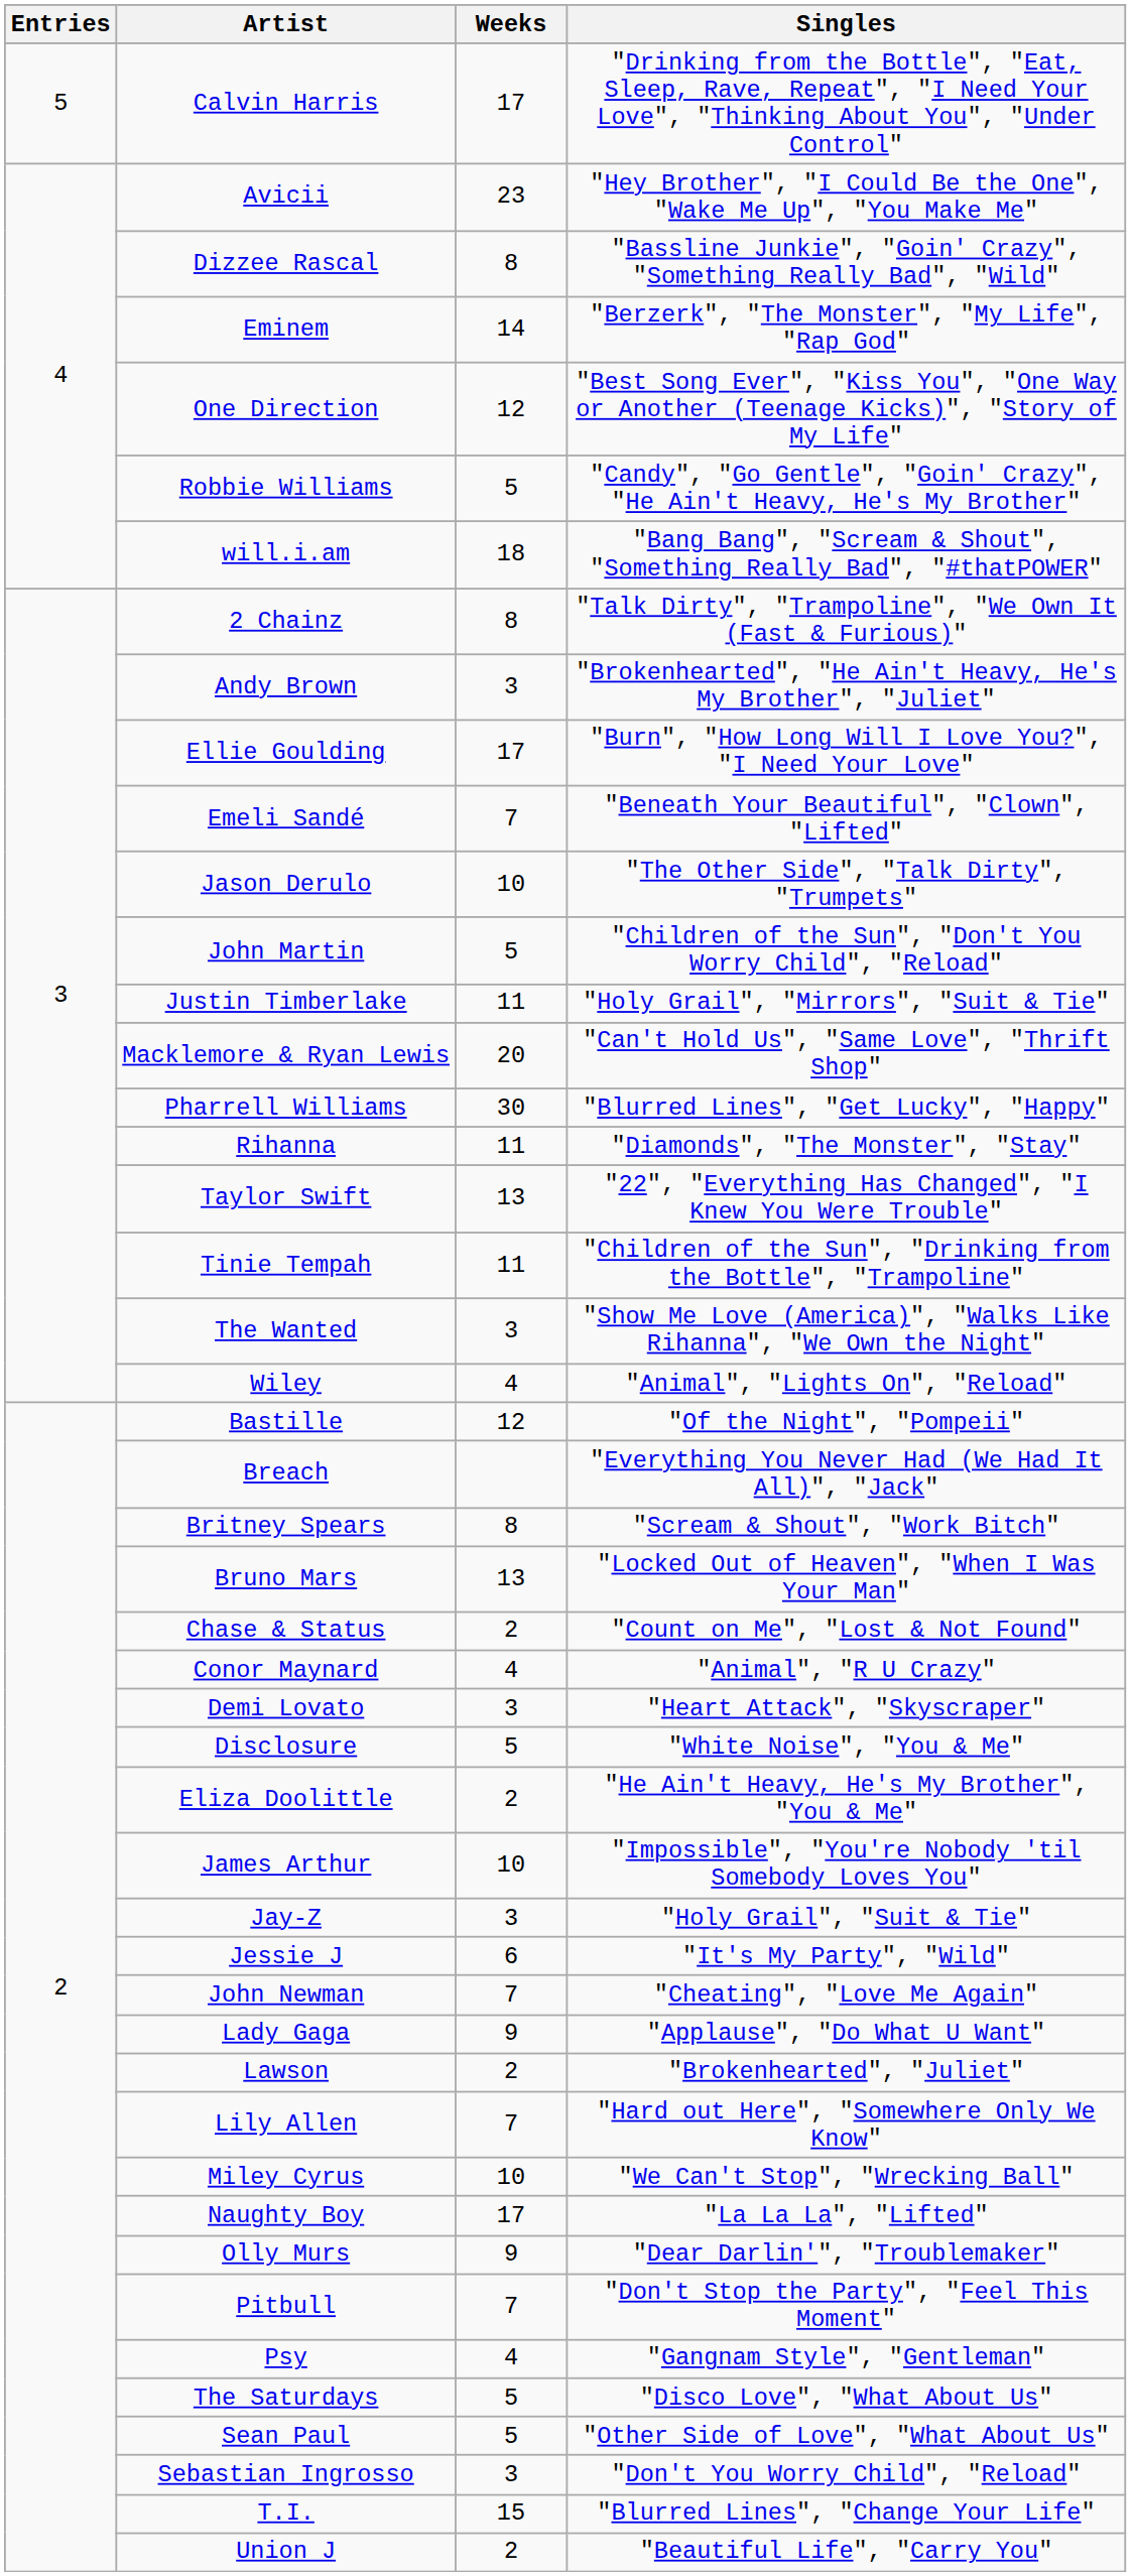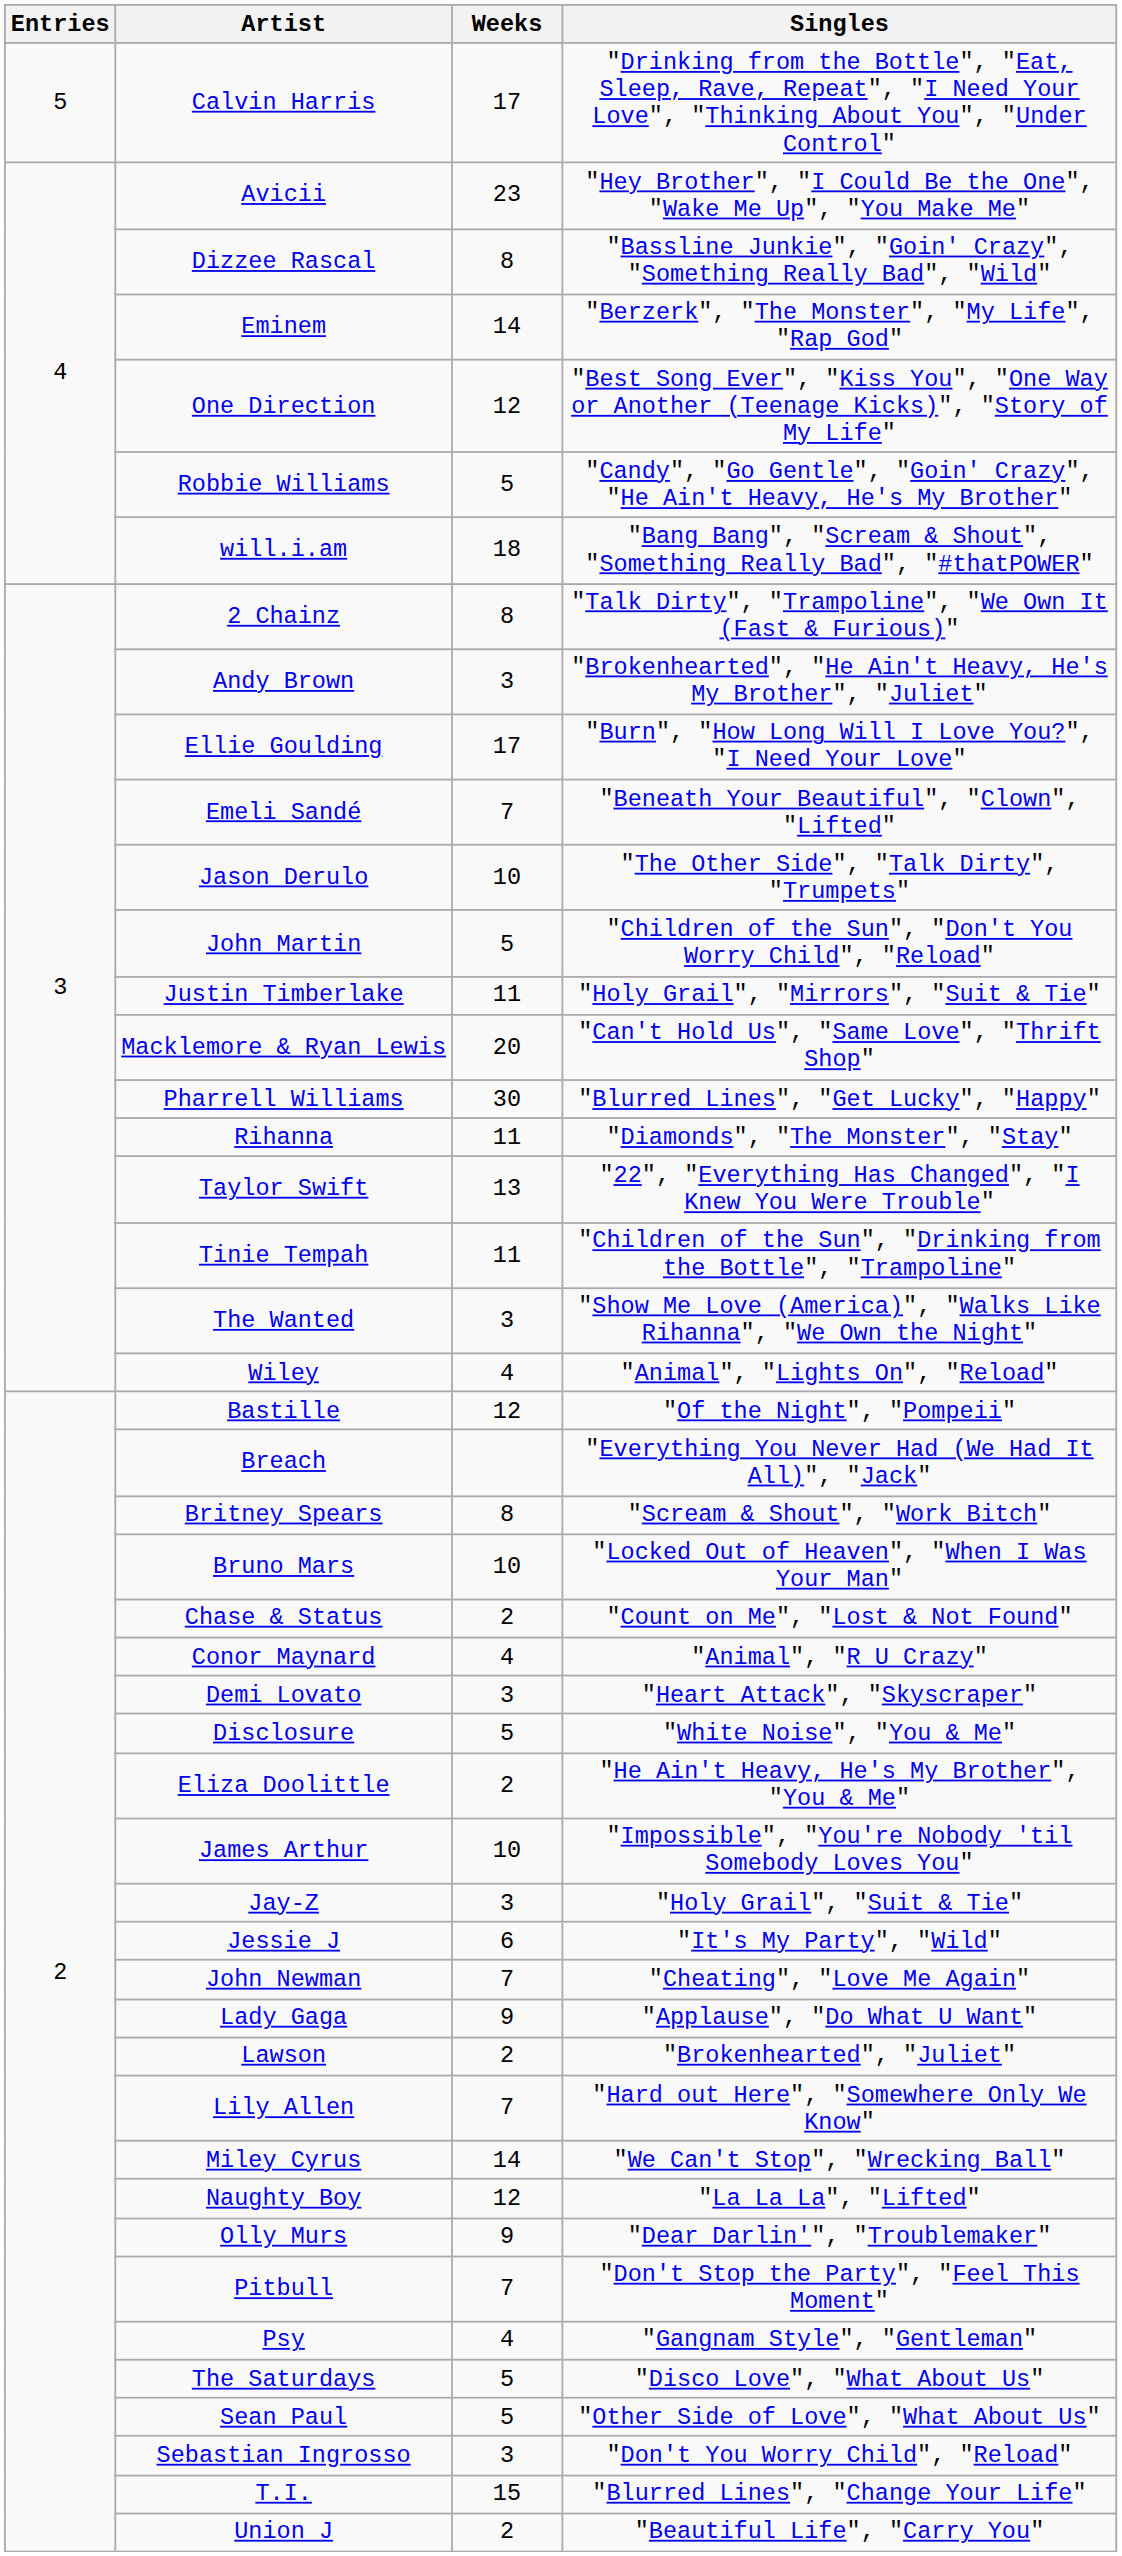 <table class="wikitable sortable" style="text-align: center;">
 <tr>
 <th scope="col" style="width:55px;" data-sort-type="number">Entries</th>
 <th scope="col" style="text-align:center;">Artist</th>
 <th scope="col" style="width:55px;" data-sort-type="number">Weeks</th>
 <th scope="col" style="width:300px;">Singles</th>
 </tr>
 <tr>
 <td rowspan="1" style="text-align:center">5</td>
 <td><a href='#'>Calvin Harris</a></td>
 <td>17</td>
 <td>"<a href='#'>Drinking from the Bottle</a>", "<a href='#'>Eat, Sleep, Rave, Repeat</a>", "<a href='#'>I Need Your Love</a>", "<a href='#'>Thinking About You</a>", "<a href='#'>Under Control</a>"</td>
 </tr>
 <tr>
 <td rowspan="6" style="text-align:center">4</td>
 <td><a href='#'>Avicii</a></td>
 <td>23</td>
 <td>"<a href='#'>Hey Brother</a>", "<a href='#'>I Could Be the One</a>", "<a href='#'>Wake Me Up</a>", "<a href='#'>You Make Me</a>"</td>
 </tr>
 <tr>
 <td><a href='#'>Dizzee Rascal</a> </td>
 <td>8</td>
 <td>"<a href='#'>Bassline Junkie</a>", "<a href='#'>Goin' Crazy</a>", "<a href='#'>Something Really Bad</a>", "<a href='#'>Wild</a>"</td>
 </tr>
 <tr>
 <td><a href='#'>Eminem</a> </td>
 <td>14</td>
 <td>"<a href='#'>Berzerk</a>", "<a href='#'>The Monster</a>", "<a href='#'>My Life</a>", "<a href='#'>Rap God</a>"</td>
 </tr>
 <tr>
 <td><a href='#'>One Direction</a></td>
 <td>12</td>
 <td>"<a href='#'>Best Song Ever</a>", "<a href='#'>Kiss You</a>", "<a href='#'>One Way or Another (Teenage Kicks)</a>", "<a href='#'>Story of My Life</a>"</td>
 </tr>
 <tr>
 <td><a href='#'>Robbie Williams</a> </td>
 <td>5</td>
 <td>"<a href='#'>Candy</a>", "<a href='#'>Go Gentle</a>", "<a href='#'>Goin' Crazy</a>", "<a href='#'>He Ain't Heavy, He's My Brother</a>"</td>
 </tr>
 <tr>
 <td><a href='#'>will.i.am</a> </td>
 <td>18</td>
 <td>"<a href='#'>Bang Bang</a>", "<a href='#'>Scream & Shout</a>", "<a href='#'>Something Really Bad</a>", "<a href='#'>#thatPOWER</a>"</td>
 </tr>
 <tr>
 <td rowspan="14" style="text-align:center">3</td>
 <td><a href='#'>2 Chainz</a> </td>
 <td>8</td>
 <td>"<a href='#'>Talk Dirty</a>", "<a href='#'>Trampoline</a>", "<a href='#'>We Own It (Fast & Furious)</a>"</td>
 </tr>
 <tr>
 <td><a href='#'>Andy Brown</a> </td>
 <td>3</td>
 <td>"<a href='#'>Brokenhearted</a>", "<a href='#'>He Ain't Heavy, He's My Brother</a>", "<a href='#'>Juliet</a>"</td>
 </tr>
 <tr>
 <td><a href='#'>Ellie Goulding</a> </td>
 <td>17</td>
 <td>"<a href='#'>Burn</a>", "<a href='#'>How Long Will I Love You?</a>", "<a href='#'>I Need Your Love</a>"</td>
 </tr>
 <tr>
 <td><a href='#'>Emeli Sandé</a> </td>
 <td>7</td>
 <td>"<a href='#'>Beneath Your Beautiful</a>", "<a href='#'>Clown</a>", "<a href='#'>Lifted</a>"</td>
 </tr>
 <tr>
 <td><a href='#'>Jason Derulo</a> </td>
 <td>10</td>
 <td>"<a href='#'>The Other Side</a>", "<a href='#'>Talk Dirty</a>", "<a href='#'>Trumpets</a>"</td>
 </tr>
 <tr>
 <td><a href='#'>John Martin</a> </td>
 <td>5</td>
 <td>"<a href='#'>Children of the Sun</a>", "<a href='#'>Don't You Worry Child</a>", "<a href='#'>Reload</a>"</td>
 </tr>
 <tr>
 <td><a href='#'>Justin Timberlake</a> </td>
 <td>11</td>
 <td>"<a href='#'>Holy Grail</a>", "<a href='#'>Mirrors</a>", "<a href='#'>Suit & Tie</a>"</td>
 </tr>
 <tr>
 <td><a href='#'>Macklemore & Ryan Lewis</a></td>
 <td>20</td>
 <td>"<a href='#'>Can't Hold Us</a>", "<a href='#'>Same Love</a>", "<a href='#'>Thrift Shop</a>"</td>
 </tr>
 <tr>
 <td><a href='#'>Pharrell Williams</a> </td>
 <td>30</td>
 <td>"<a href='#'>Blurred Lines</a>", "<a href='#'>Get Lucky</a>", "<a href='#'>Happy</a>"</td>
 </tr>
 <tr>
 <td><a href='#'>Rihanna</a> </td>
 <td>11</td>
 <td>"<a href='#'>Diamonds</a>", "<a href='#'>The Monster</a>", "<a href='#'>Stay</a>"</td>
 </tr>
 <tr>
 <td><a href='#'>Taylor Swift</a> </td>
 <td>13</td>
 <td>"<a href='#'>22</a>", "<a href='#'>Everything Has Changed</a>", "<a href='#'>I Knew You Were Trouble</a>"</td>
 </tr>
 <tr>
 <td><a href='#'>Tinie Tempah</a> </td>
 <td>11</td>
 <td>"<a href='#'>Children of the Sun</a>", "<a href='#'>Drinking from the Bottle</a>", "<a href='#'>Trampoline</a>"</td>
 </tr>
 <tr>
 <td><a href='#'>The Wanted</a></td>
 <td>3</td>
 <td>"<a href='#'>Show Me Love (America)</a>", "<a href='#'>Walks Like Rihanna</a>", "<a href='#'>We Own the Night</a>"</td>
 </tr>
 <tr>
 <td><a href='#'>Wiley</a> </td>
 <td>4</td>
 <td>"<a href='#'>Animal</a>", "<a href='#'>Lights On</a>", "<a href='#'>Reload</a>"</td>
 </tr>
 <tr>
 <td rowspan="26" style="text-align:center">2</td>
 <td><a href='#'>Bastille</a></td>
 <td>12</td>
 <td>"<a href='#'>Of the Night</a>", "<a href='#'>Pompeii</a>"</td>
 </tr>
 <tr>
 <td><a href='#'>Breach</a></td>
 <td></td>
 <td>"<a href='#'>Everything You Never Had (We Had It All)</a>", "<a href='#'>Jack</a>"</td>
 </tr>
 <tr>
 <td><a href='#'>Britney Spears</a> </td>
 <td>8</td>
 <td>"<a href='#'>Scream & Shout</a>", "<a href='#'>Work Bitch</a>"</td>
 </tr>
 <tr>
 <td><a href='#'>Bruno Mars</a> </td>
-<td>13</td>
+<td>10</td>
 <td>"<a href='#'>Locked Out of Heaven</a>", "<a href='#'>When I Was Your Man</a>"</td>
 </tr>
 <tr>
 <td><a href='#'>Chase & Status</a></td>
 <td>2</td>
 <td>"<a href='#'>Count on Me</a>", "<a href='#'>Lost & Not Found</a>"</td>
 </tr>
 <tr>
 <td><a href='#'>Conor Maynard</a></td>
 <td>4</td>
 <td>"<a href='#'>Animal</a>", "<a href='#'>R U Crazy</a>"</td>
 </tr>
 <tr>
 <td><a href='#'>Demi Lovato</a></td>
 <td>3</td>
 <td>"<a href='#'>Heart Attack</a>", "<a href='#'>Skyscraper</a>"</td>
 </tr>
 <tr>
 <td><a href='#'>Disclosure</a></td>
 <td>5</td>
 <td>"<a href='#'>White Noise</a>", "<a href='#'>You & Me</a>"</td>
 </tr>
 <tr>
 <td><a href='#'>Eliza Doolittle</a> </td>
 <td>2</td>
 <td>"<a href='#'>He Ain't Heavy, He's My Brother</a>", "<a href='#'>You & Me</a>"</td>
 </tr>
 <tr>
 <td><a href='#'>James Arthur</a> </td>
 <td>10</td>
 <td>"<a href='#'>Impossible</a>", "<a href='#'>You're Nobody 'til Somebody Loves You</a>"</td>
 </tr>
 <tr>
 <td><a href='#'>Jay-Z</a> </td>
 <td>3</td>
 <td>"<a href='#'>Holy Grail</a>", "<a href='#'>Suit & Tie</a>"</td>
 </tr>
 <tr>
 <td><a href='#'>Jessie J</a></td>
 <td>6</td>
 <td>"<a href='#'>It's My Party</a>", "<a href='#'>Wild</a>"</td>
 </tr>
 <tr>
 <td><a href='#'>John Newman</a></td>
 <td>7</td>
 <td>"<a href='#'>Cheating</a>", "<a href='#'>Love Me Again</a>"</td>
 </tr>
 <tr>
 <td><a href='#'>Lady Gaga</a></td>
 <td>9</td>
 <td>"<a href='#'>Applause</a>", "<a href='#'>Do What U Want</a>"</td>
 </tr>
 <tr>
 <td><a href='#'>Lawson</a></td>
 <td>2</td>
 <td>"<a href='#'>Brokenhearted</a>", "<a href='#'>Juliet</a>"</td>
 </tr>
 <tr>
 <td><a href='#'>Lily Allen</a></td>
 <td>7</td>
 <td>"<a href='#'>Hard out Here</a>", "<a href='#'>Somewhere Only We Know</a>"</td>
 </tr>
 <tr>
 <td><a href='#'>Miley Cyrus</a></td>
-<td>10</td>
+<td>14</td>
 <td>"<a href='#'>We Can't Stop</a>", "<a href='#'>Wrecking Ball</a>"</td>
 </tr>
 <tr>
 <td><a href='#'>Naughty Boy</a></td>
-<td>17</td>
+<td>12</td>
 <td>"<a href='#'>La La La</a>", "<a href='#'>Lifted</a>"</td>
 </tr>
 <tr>
 <td><a href='#'>Olly Murs</a> </td>
 <td>9</td>
 <td>"<a href='#'>Dear Darlin'</a>", "<a href='#'>Troublemaker</a>"</td>
 </tr>
 <tr>
 <td><a href='#'>Pitbull</a></td>
 <td>7</td>
 <td>"<a href='#'>Don't Stop the Party</a>", "<a href='#'>Feel This Moment</a>"</td>
 </tr>
 <tr>
 <td><a href='#'>Psy</a> </td>
 <td>4</td>
 <td>"<a href='#'>Gangnam Style</a>", "<a href='#'>Gentleman</a>"</td>
 </tr>
 <tr>
 <td><a href='#'>The Saturdays</a></td>
 <td>5</td>
 <td>"<a href='#'>Disco Love</a>", "<a href='#'>What About Us</a>"</td>
 </tr>
 <tr>
 <td><a href='#'>Sean Paul</a> </td>
 <td>5</td>
 <td>"<a href='#'>Other Side of Love</a>", "<a href='#'>What About Us</a>"</td>
 </tr>
 <tr>
 <td><a href='#'>Sebastian Ingrosso</a> </td>
 <td>3</td>
 <td>"<a href='#'>Don't You Worry Child</a>", "<a href='#'>Reload</a>"</td>
 </tr>
 <tr>
 <td><a href='#'>T.I.</a> </td>
 <td>15</td>
 <td>"<a href='#'>Blurred Lines</a>", "<a href='#'>Change Your Life</a>"</td>
 </tr>
 <tr>
 <td><a href='#'>Union J</a></td>
 <td>2</td>
 <td>"<a href='#'>Beautiful Life</a>", "<a href='#'>Carry You</a>"</td>
 </tr>
 </table>
